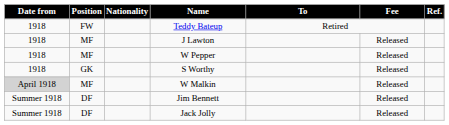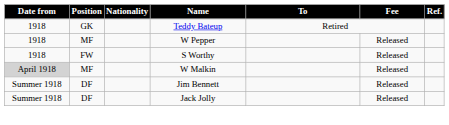 <table class="wikitable" style="text-align:center; font-size:90%; ">
 <tr>
 <th style="background:#000000; color:white; width:100px;">Date from</th>
 <th style="background:#000000; color:white; width:50px;">Position</th>
 <th style="background:#000000; color:white; width:50px;">Nationality</th>
 <th style="background:#000000; color:white; width:150px;">Name</th>
 <th style="background:#000000; color:white; width:180px;">To</th>
 <th style="background:#000000; color:white; width:100px;">Fee</th>
 <th style="background:#000000; color:white; width:25px;">Ref.</th>
 </tr>
 <tr>
 <td>1918</td>
-<td>FW</td>
+<td>GK</td>
 <td></td>
 <td><a href='#'>Teddy Bateup</a></td>
 <td colspan="2">Retired</td>
-<td></td>
-</tr>
-<tr>
-<td>1918</td>
-<td>MF</td>
-<td></td>
-<td>J Lawton</td>
-<td></td>
-<td>Released</td>
 <td></td>
 </tr>
 <tr>
 <td>1918</td>
 <td>MF</td>
 <td></td>
 <td>W Pepper</td>
 <td></td>
 <td>Released</td>
 <td></td>
 </tr>
 <tr>
 <td>1918</td>
-<td>GK</td>
+<td>FW</td>
 <td></td>
 <td>S Worthy</td>
 <td></td>
 <td>Released</td>
 <td></td>
 </tr>
 <tr>
 <td style="background: lightgrey;">April 1918</td>
 <td>MF</td>
 <td></td>
 <td>W Malkin</td>
 <td></td>
 <td>Released</td>
 <td></td>
 </tr>
 <tr>
 <td>Summer 1918</td>
 <td>DF</td>
 <td></td>
 <td>Jim Bennett</td>
 <td></td>
 <td>Released</td>
 <td></td>
 </tr>
 <tr>
 <td>Summer 1918</td>
 <td>DF</td>
 <td></td>
 <td>Jack Jolly</td>
 <td></td>
 <td>Released</td>
 <td></td>
 </tr>
 </table>
